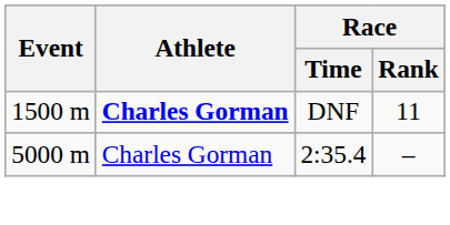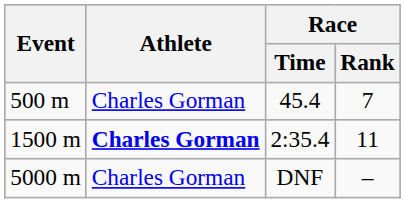 <table class="wikitable" border="1" style="font-size:90%">
 <tr>
 <th rowspan=2>Event</th>
 <th rowspan=2>Athlete</th>
 <th colspan=2>Race</th>
 </tr>
 <tr>
 <th>Time</th>
 <th>Rank</th>
 </tr>
 <tr>
+<td>500 m</td>
+<td><a href='#'>Charles Gorman</a></td>
+<td align=center>45.4</td>
+<td align=center>7</td>
+</tr>
+<tr>
 <td>1500 m</td>
 <td><strong><a href='#'>Charles Gorman</a></strong></td>
-<td align=center>DNF</td>
+<td align=center>2:35.4</td>
 <td align=center>11</td>
 </tr>
 <tr>
 <td>5000 m</td>
 <td><a href='#'>Charles Gorman</a></td>
-<td align=center>2:35.4</td>
+<td align=center>DNF</td>
 <td align=center>–</td>
 </tr>
 </table>
